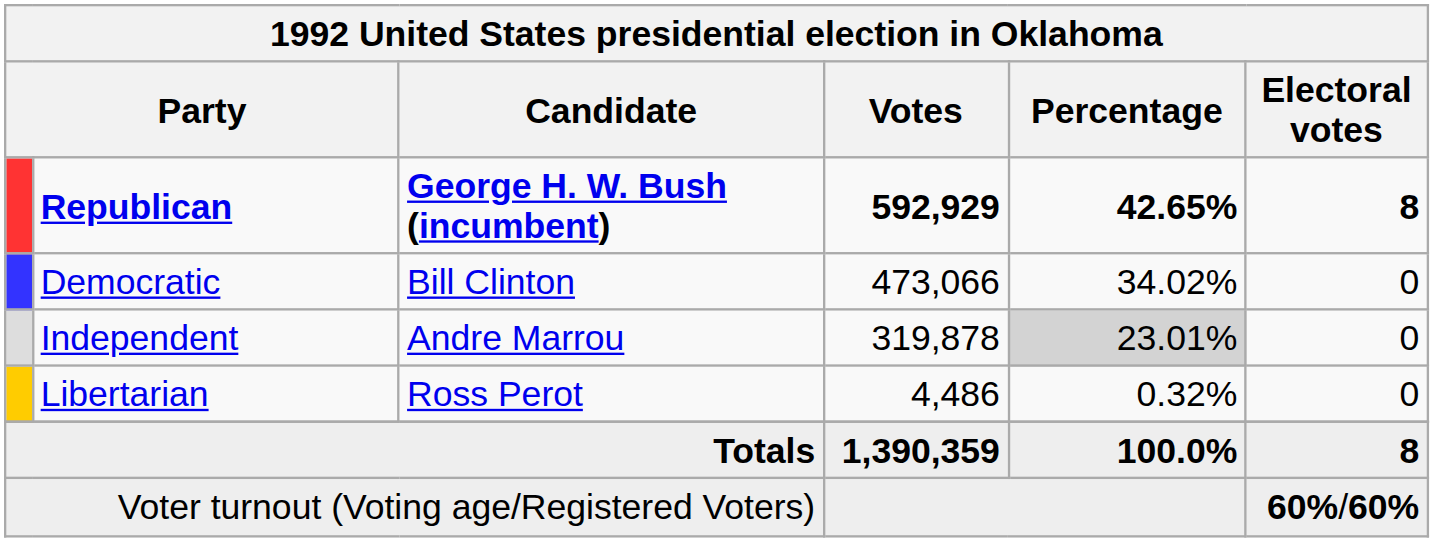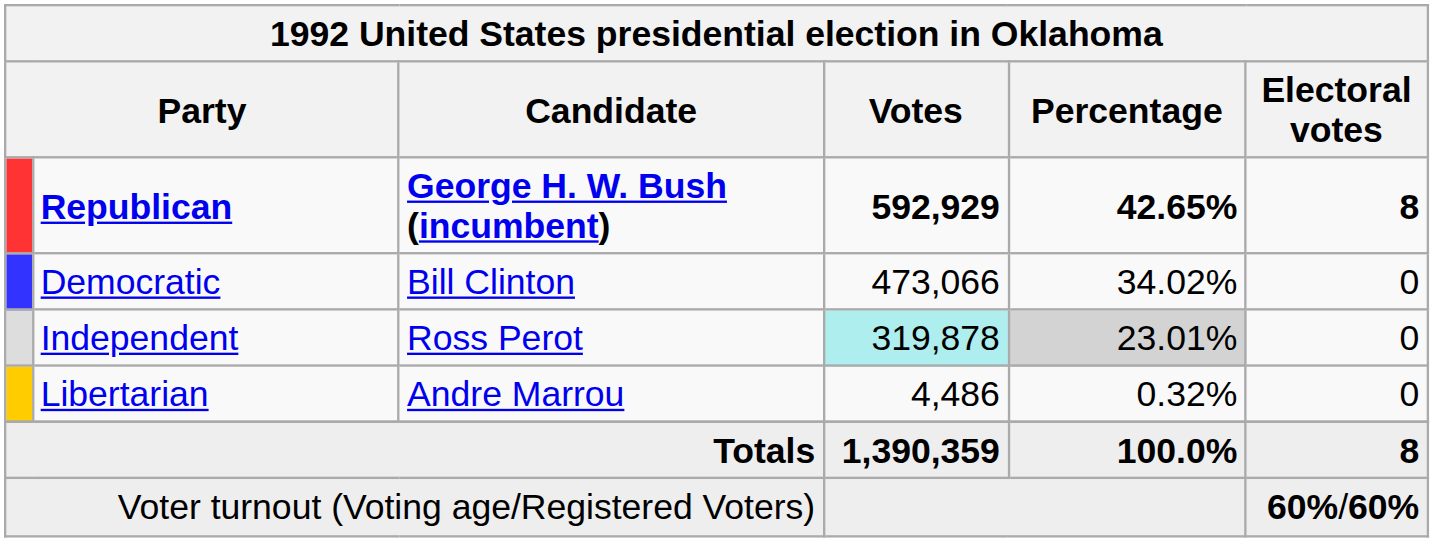 <table class="wikitable" style="font-size: 95%;">
 <tr>
 <th colspan="6">1992 United States presidential election in Oklahoma</th>
 </tr>
 <tr>
 <th colspan="2" style="width: 15em">Party</th>
 <th style="width: 17em">Candidate</th>
 <th style="width: 5em">Votes</th>
 <th style="width: 7em">Percentage</th>
 <th style="width: 5em">Electoral votes</th>
 </tr>
 <tr>
 <th style="background-color:#FF3333; width: 3px"></th>
 <td style="width: 130px"><strong><a href='#'>Republican</a></strong></td>
 <td><strong><a href='#'>George H. W. Bush</a> (<a href='#'>incumbent</a>)</strong></td>
 <td align="right"><strong>592,929</strong></td>
 <td align="right"><strong>42.65%</strong></td>
 <td align="right"><strong>8</strong></td>
 </tr>
 <tr>
 <th style="background-color:#3333FF; width: 3px"></th>
 <td style="width: 130px"><a href='#'>Democratic</a></td>
 <td><a href='#'>Bill Clinton</a></td>
 <td align="right">473,066</td>
 <td align="right">34.02%</td>
 <td align="right">0</td>
 </tr>
 <tr>
 <th style="background-color:#DDDDDD; width: 3px"></th>
 <td style="width: 130px"><a href='#'>Independent</a></td>
-<td><a href='#'>Andre Marrou</a></td>
-<td align="right">319,878</td>
+<td><a href='#'>Ross Perot</a></td>
+<td align="right" style="background: paleturquoise;">319,878</td>
 <td align="right" style="background: lightgrey;">23.01%</td>
 <td align="right">0</td>
 </tr>
 <tr>
 <th style="background-color:#FFCC00; width: 3px"></th>
 <td style="width: 130px"><a href='#'>Libertarian</a></td>
-<td><a href='#'>Ross Perot</a></td>
+<td><a href='#'>Andre Marrou</a></td>
 <td align="right">4,486</td>
 <td align="right">0.32%</td>
 <td align="right">0</td>
 </tr>
 <tr>
 </tr>
 <tr bgcolor="#EEEEEE">
 <td colspan="3" align="right"><strong>Totals</strong></td>
 <td align="right"><strong>1,390,359</strong></td>
 <td align="right"><strong>100.0%</strong></td>
 <td align="right"><strong>8</strong></td>
 </tr>
 <tr bgcolor="#EEEEEE">
 <td colspan="3" align="right">Voter turnout (Voting age/Registered Voters)</td>
 <td colspan="2" align="right"></td>
 <td align="right"><strong>60%</strong>/<strong>60%</strong></td>
 </tr>
 </table>
